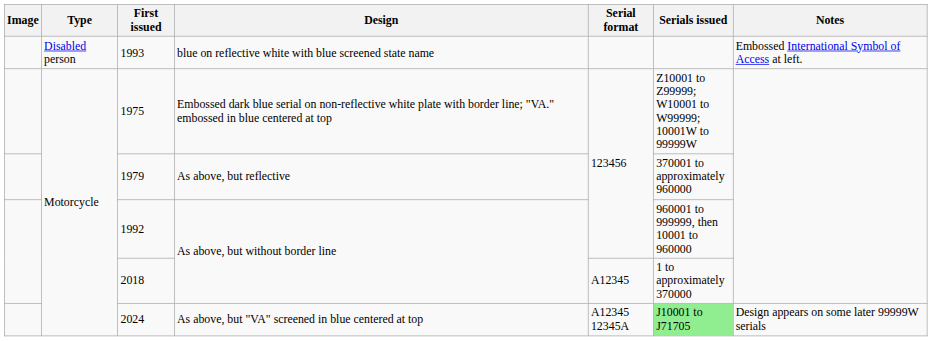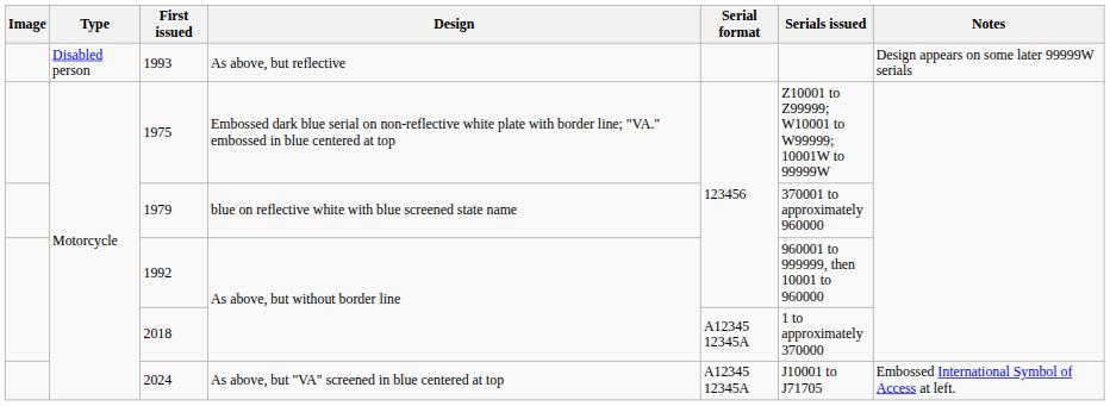 <table class="wikitable">
 <tr>
 <th>Image</th>
 <th>Type</th>
 <th>First issued</th>
 <th>Design</th>
 <th>Serial format</th>
 <th style="width:100px;">Serials issued</th>
 <th>Notes</th>
 </tr>
 <tr>
 <td></td>
 <td><a href='#'>Disabled</a> person</td>
 <td>1993</td>
-<td>blue on reflective white with blue screened state name</td>
+<td>As above, but reflective</td>
 <td></td>
 <td></td>
-<td>Embossed <a href='#'>International Symbol of Access</a> at left.</td>
+<td>Design appears on some later 99999W serials</td>
 </tr>
 <tr>
 <td></td>
 <td rowspan="5">Motorcycle</td>
 <td>1975</td>
 <td>Embossed dark blue serial on non-reflective white plate with border line; "VA." embossed in blue centered at top</td>
 <td rowspan="3">123456</td>
 <td>Z10001 to Z99999; W10001 to W99999; 10001W to 99999W</td>
 <td rowspan="4"></td>
 </tr>
 <tr>
 <td></td>
 <td>1979</td>
-<td>As above, but reflective</td>
+<td>blue on reflective white with blue screened state name</td>
 <td>370001 to approximately 960000</td>
 </tr>
 <tr>
 <td rowspan="2"></td>
 <td>1992</td>
 <td rowspan="2">As above, but without border line</td>
 <td>960001 to 999999, then 10001 to 960000</td>
 </tr>
 <tr>
 <td>2018</td>
-<td>A12345</td>
+<td>A12345<br>12345A</td>
 <td>1 to approximately 370000</td>
 </tr>
 <tr>
 <td rowspan="1"></td>
 <td>2024</td>
 <td rowspan="1">As above, but "VA" screened in blue centered at top</td>
 <td>A12345<br>12345A</td>
-<td style="background: lightgreen;">J10001 to J71705 </td>
-<td>Design appears on some later 99999W serials</td>
+<td>J10001 to J71705 </td>
+<td>Embossed <a href='#'>International Symbol of Access</a> at left.</td>
 </tr>
 </table>
